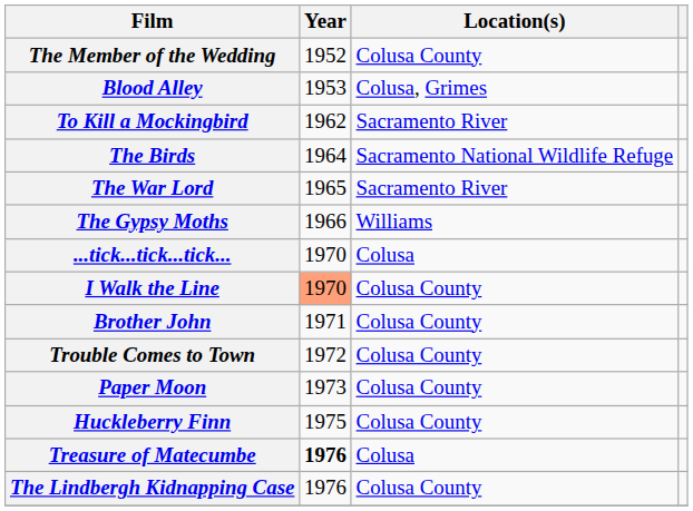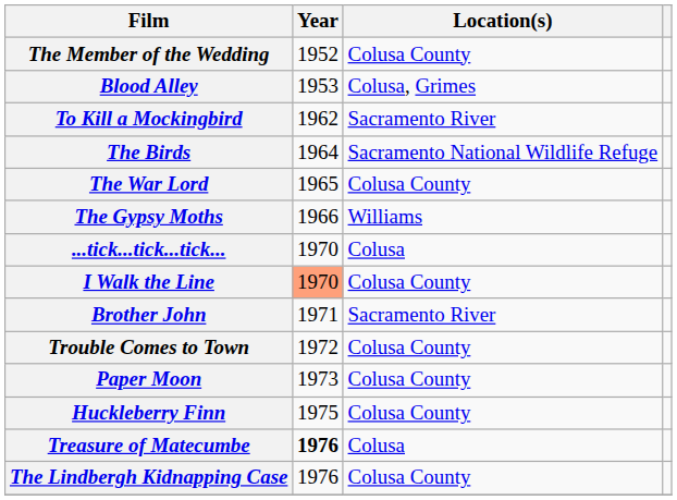 <table class="wikitable sortable plainrowheaders">
 <tr>
 <th>Film</th>
 <th>Year</th>
 <th class="unsortable">Location(s)</th>
 <th class="unsortable"></th>
 </tr>
 <tr>
 <th scope="row"><em>The Member of the Wedding</em></th>
 <td>1952</td>
 <td><a href='#'>Colusa County</a></td>
 <td style="text-align:center;"></td>
 </tr>
 <tr>
 <th scope="row"><em><a href='#'>Blood Alley</a></em></th>
 <td>1953</td>
 <td><a href='#'>Colusa</a>, <a href='#'>Grimes</a></td>
 <td style="text-align:center;"></td>
 </tr>
 <tr>
 <th scope="row"><em><a href='#'>To Kill a Mockingbird</a></em></th>
 <td>1962</td>
 <td><a href='#'>Sacramento River</a></td>
 <td style="text-align:center;"></td>
 </tr>
 <tr>
 <th scope="row"><em><a href='#'>The Birds</a></em></th>
 <td>1964</td>
 <td><a href='#'>Sacramento National Wildlife Refuge</a></td>
 <td style="text-align:center;"></td>
 </tr>
 <tr>
 <th scope="row"><em><a href='#'>The War Lord</a></em></th>
 <td>1965</td>
-<td><a href='#'>Sacramento River</a></td>
+<td><a href='#'>Colusa County</a></td>
 <td style="text-align:center;"></td>
 </tr>
 <tr>
 <th scope="row"><em><a href='#'>The Gypsy Moths</a></em></th>
 <td>1966</td>
 <td><a href='#'>Williams</a></td>
 <td style="text-align:center;"></td>
 </tr>
 <tr>
 <th scope="row"><em><a href='#'>...tick...tick...tick...</a></em></th>
 <td>1970</td>
 <td><a href='#'>Colusa</a></td>
 <td style="text-align:center;"></td>
 </tr>
 <tr>
 <th scope="row"><em><a href='#'>I Walk the Line</a></em></th>
 <td style="background: lightsalmon;">1970</td>
 <td><a href='#'>Colusa County</a></td>
 <td style="text-align:center;"></td>
 </tr>
 <tr>
 <th scope="row"><em><a href='#'>Brother John</a></em></th>
 <td>1971</td>
-<td><a href='#'>Colusa County</a></td>
+<td><a href='#'>Sacramento River</a></td>
 <td style="text-align:center;"></td>
 </tr>
 <tr>
 <th scope="row"><em>Trouble Comes to Town</em></th>
 <td>1972</td>
 <td><a href='#'>Colusa County</a></td>
 <td style="text-align:center;"></td>
 </tr>
 <tr>
 <th scope="row"><em><a href='#'>Paper Moon</a></em></th>
 <td>1973</td>
 <td><a href='#'>Colusa County</a></td>
 <td style="text-align:center;"></td>
 </tr>
 <tr>
 <th scope="row"><em><a href='#'>Huckleberry Finn</a></em></th>
 <td>1975</td>
 <td><a href='#'>Colusa County</a></td>
 <td style="text-align:center;"></td>
 </tr>
 <tr>
 <th scope="row"><em><a href='#'>Treasure of Matecumbe</a></em></th>
 <td><strong>1976</strong></td>
 <td><a href='#'>Colusa</a></td>
 <td style="text-align:center;"></td>
 </tr>
 <tr>
 <th scope="row"><em><a href='#'>The Lindbergh Kidnapping Case</a></em></th>
 <td>1976</td>
 <td><a href='#'>Colusa County</a></td>
 <td style="text-align:center;"></td>
 </tr>
 <tr>
 </tr>
 </table>
